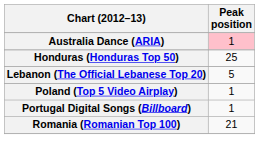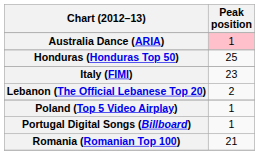 <table class="wikitable sortable plainrowheaders" style="text-align:center">
 <tr>
 <th>Chart (2012–13)</th>
 <th>Peak<br>position</th>
 </tr>
 <tr>
 </tr>
 <tr>
 <th scope="row">Australia Dance (<a href='#'>ARIA</a>)</th>
 <td style="background: pink; text-align:center;">1</td>
 </tr>
 <tr>
 </tr>
 <tr>
 </tr>
 <tr>
 </tr>
 <tr>
 </tr>
 <tr>
 </tr>
 <tr>
 </tr>
 <tr>
 </tr>
 <tr>
 </tr>
 <tr>
 </tr>
 <tr>
 </tr>
 <tr>
 <th scope="row">Honduras (<a href='#'>Honduras Top 50</a>)</th>
 <td align="center">25</td>
 </tr>
 <tr>
 </tr>
 <tr>
 </tr>
 <tr>
 </tr>
 <tr>
+<th scope="row">Italy (<a href='#'>FIMI</a>)</th>
+<td>23</td>
+</tr>
+<tr>
 <th scope="row">Lebanon (<a href='#'>The Official Lebanese Top 20</a>)</th>
-<td style="text-align:center;">5</td>
+<td style="text-align:center;">2</td>
 </tr>
 <tr>
 </tr>
 <tr>
 </tr>
 <tr>
 </tr>
 <tr>
 </tr>
 <tr>
 </tr>
 <tr>
 </tr>
 <tr>
 <th scope="row">Poland (<a href='#'>Top 5 Video Airplay</a>)</th>
 <td style="text-align:center;">1</td>
 </tr>
 <tr>
 <th scope="row">Portugal Digital Songs (<em><a href='#'>Billboard</a></em>)</th>
 <td style="text-align:center">1</td>
 </tr>
 <tr>
 <th scope="row">Romania (<a href='#'>Romanian Top 100</a>)</th>
 <td style="text-align:center;">21</td>
 </tr>
 <tr>
 </tr>
 <tr>
 </tr>
 <tr>
 </tr>
 <tr>
 </tr>
 <tr>
 </tr>
 <tr>
 </tr>
 <tr>
 </tr>
 <tr>
 </tr>
 <tr>
 </tr>
 <tr>
 </tr>
 </table>
